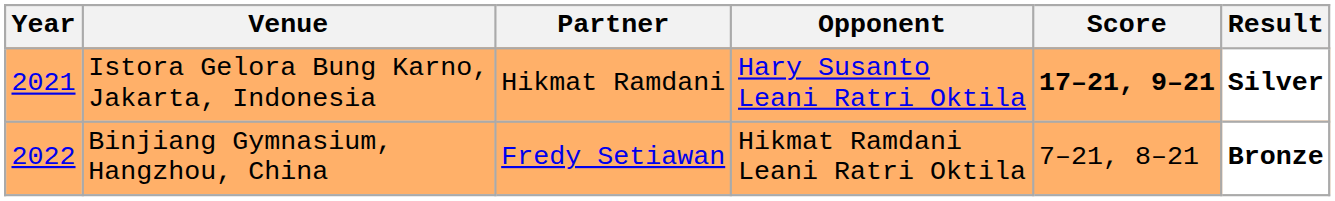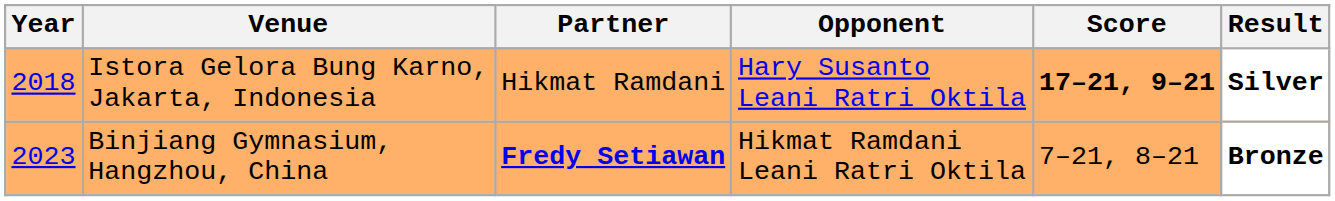 <table class="sortable wikitable" style="font-size: 95%;">
 <tr>
 <th>Year</th>
 <th>Venue</th>
 <th>Partner</th>
 <th>Opponent</th>
 <th>Score</th>
 <th>Result</th>
 </tr>
 <tr style="background:#FFB069">
-<td align="center"><a href='#'>2021</a></td>
+<td align="center"><a href='#'>2018</a></td>
 <td align="left">Istora Gelora Bung Karno,<br>Jakarta, Indonesia</td>
 <td align="left"> Hikmat Ramdani</td>
 <td align="left"> <a href='#'>Hary Susanto</a><br> <a href='#'>Leani Ratri Oktila</a></td>
 <td align="left"><strong>17–21, 9–21</strong></td>
 <td style="text-align:left; background:white"> <strong>Silver</strong></td>
 </tr>
 <tr style="background:#FFB069">
-<td align="center"><a href='#'>2022</a></td>
+<td align="center"><a href='#'>2023</a></td>
 <td align="left">Binjiang Gymnasium,<br>Hangzhou, China</td>
-<td align="left"> <a href='#'>Fredy Setiawan</a></td>
+<td align="left"><strong> <a href='#'>Fredy Setiawan</a></strong></td>
 <td align="left"> Hikmat Ramdani<br>  Leani Ratri Oktila</td>
 <td align="left">7–21, 8–21</td>
 <td style="text-align:left; background:white"> <strong>Bronze</strong></td>
 </tr>
 </table>
